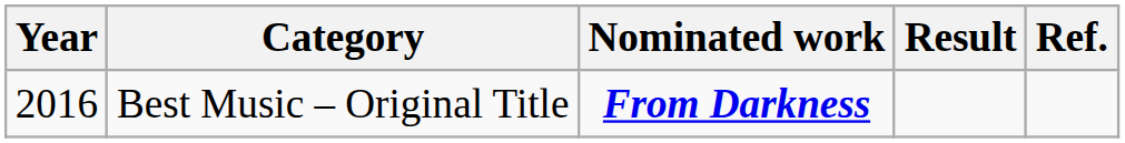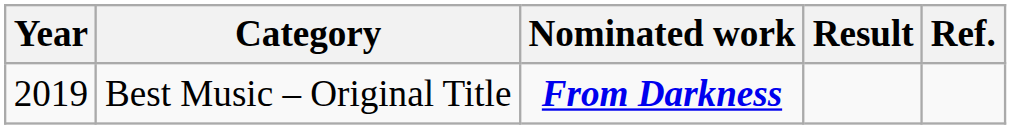 <table class="wikitable plainrowheaders" style="text-align:center;">
 <tr>
 <th>Year</th>
 <th>Category</th>
 <th>Nominated work</th>
 <th>Result</th>
 <th>Ref.</th>
 </tr>
 <tr>
-<td>2016</td>
+<td>2019</td>
 <td>Best Music – Original Title</td>
 <td><strong><em><a href='#'>From Darkness</a></em></strong></td>
 <td></td>
 <td></td>
 </tr>
 </table>
